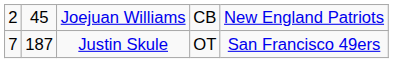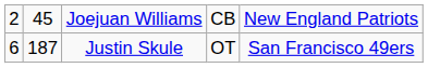 <table class="wikitable" style="text-align:center">
 <tr>
 <td>2</td>
 <td>45</td>
 <td><a href='#'>Joejuan Williams</a></td>
 <td>CB</td>
 <td><a href='#'>New England Patriots</a></td>
 </tr>
 <tr>
-<td>7</td>
+<td>6</td>
 <td>187</td>
 <td><a href='#'>Justin Skule</a></td>
 <td>OT</td>
 <td><a href='#'>San Francisco 49ers</a></td>
 </tr>
 </table>
